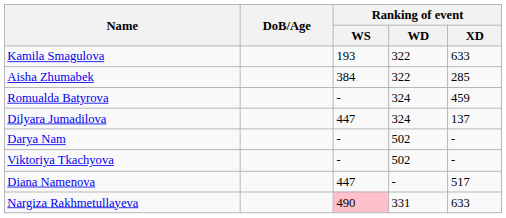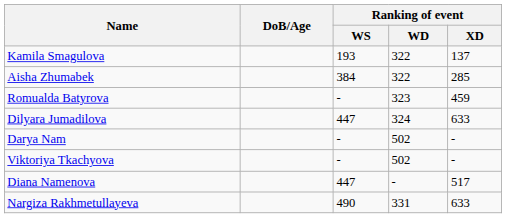 <table class="wikitable" style="width:600px; font-size:95%;">
 <tr>
 <th rowspan="2" align="left">Name</th>
 <th rowspan="2" align="left">DoB/Age</th>
 <th colspan="3" align="center">Ranking of event</th>
 </tr>
 <tr>
 <th align="center">WS</th>
 <th>WD</th>
 <th align="center">XD</th>
 </tr>
 <tr>
 <td><a href='#'>Kamila Smagulova</a></td>
 <td></td>
 <td>193</td>
 <td>322</td>
-<td>633</td>
+<td>137</td>
 </tr>
 <tr>
 <td><a href='#'>Aisha Zhumabek</a></td>
 <td></td>
 <td>384</td>
 <td>322</td>
 <td>285</td>
 </tr>
 <tr>
 <td><a href='#'>Romualda Batyrova</a></td>
 <td></td>
 <td>-</td>
-<td>324</td>
+<td>323</td>
 <td>459</td>
 </tr>
 <tr>
 <td><a href='#'>Dilyara Jumadilova</a></td>
 <td></td>
 <td>447</td>
 <td>324</td>
-<td>137</td>
+<td>633</td>
 </tr>
 <tr>
 <td><a href='#'>Darya Nam</a></td>
 <td></td>
 <td>-</td>
 <td>502</td>
 <td>-</td>
 </tr>
 <tr>
 <td><a href='#'>Viktoriya Tkachyova</a></td>
 <td></td>
 <td>-</td>
 <td>502</td>
 <td>-</td>
 </tr>
 <tr>
 <td><a href='#'>Diana Namenova</a></td>
 <td></td>
 <td>447</td>
 <td>-</td>
 <td>517</td>
 </tr>
 <tr>
 <td><a href='#'>Nargiza Rakhmetullayeva</a></td>
 <td></td>
-<td style="background: pink;">490</td>
+<td>490</td>
 <td>331</td>
 <td>633</td>
 </tr>
 </table>
